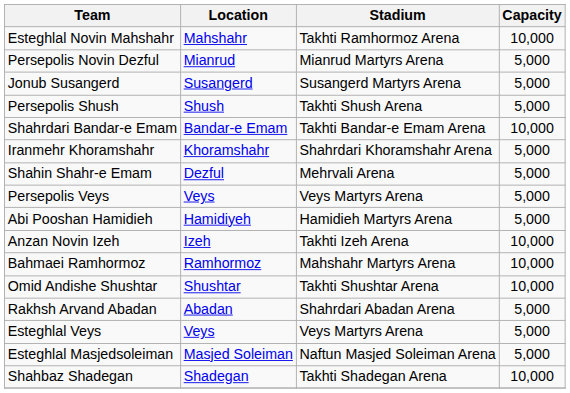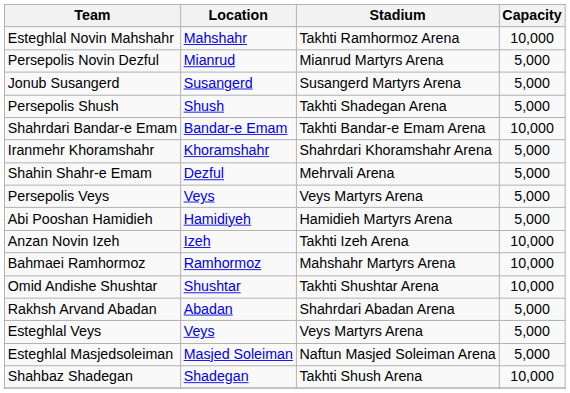 <table class="wikitable sortable">
 <tr>
 <th>Team</th>
 <th>Location</th>
 <th>Stadium</th>
 <th>Capacity</th>
 </tr>
 <tr>
 <td>Esteghlal Novin Mahshahr</td>
 <td><a href='#'>Mahshahr</a></td>
 <td>Takhti Ramhormoz Arena</td>
 <td style="text-align:center">10,000</td>
 </tr>
 <tr>
 <td>Persepolis Novin Dezful</td>
 <td><a href='#'>Mianrud</a></td>
 <td>Mianrud Martyrs Arena</td>
 <td style="text-align:center">5,000</td>
 </tr>
 <tr>
 <td>Jonub Susangerd</td>
 <td><a href='#'>Susangerd</a></td>
 <td>Susangerd Martyrs Arena</td>
 <td style="text-align:center">5,000</td>
 </tr>
 <tr>
 <td>Persepolis Shush</td>
 <td><a href='#'>Shush</a></td>
-<td>Takhti Shush Arena</td>
+<td>Takhti Shadegan Arena</td>
 <td style="text-align:center">5,000</td>
 </tr>
 <tr>
 <td>Shahrdari Bandar-e Emam</td>
 <td><a href='#'>Bandar-e Emam</a></td>
 <td>Takhti Bandar-e Emam Arena</td>
 <td style="text-align:center">10,000</td>
 </tr>
 <tr>
 <td>Iranmehr Khoramshahr</td>
 <td><a href='#'>Khoramshahr</a></td>
 <td>Shahrdari Khoramshahr Arena</td>
 <td style="text-align:center">5,000</td>
 </tr>
 <tr>
 <td>Shahin Shahr-e Emam</td>
 <td><a href='#'>Dezful</a></td>
 <td>Mehrvali Arena</td>
 <td style="text-align:center">5,000</td>
 </tr>
 <tr>
 <td>Persepolis Veys</td>
 <td><a href='#'>Veys</a></td>
 <td>Veys Martyrs Arena</td>
 <td style="text-align:center">5,000</td>
 </tr>
 <tr>
 <td>Abi Pooshan Hamidieh</td>
 <td><a href='#'>Hamidiyeh</a></td>
 <td>Hamidieh Martyrs Arena</td>
 <td style="text-align:center">5,000</td>
 </tr>
 <tr>
 <td>Anzan Novin Izeh</td>
 <td><a href='#'>Izeh</a></td>
 <td>Takhti Izeh Arena</td>
 <td style="text-align:center">10,000</td>
 </tr>
 <tr>
 <td>Bahmaei Ramhormoz</td>
 <td><a href='#'>Ramhormoz</a></td>
 <td>Mahshahr Martyrs Arena</td>
 <td style="text-align:center">10,000</td>
 </tr>
 <tr>
 <td>Omid Andishe Shushtar</td>
 <td><a href='#'>Shushtar</a></td>
 <td>Takhti Shushtar Arena</td>
 <td style="text-align:center">10,000</td>
 </tr>
 <tr>
 <td>Rakhsh Arvand Abadan</td>
 <td><a href='#'>Abadan</a></td>
 <td>Shahrdari Abadan Arena</td>
 <td style="text-align:center">5,000</td>
 </tr>
 <tr>
 <td>Esteghlal Veys</td>
 <td><a href='#'>Veys</a></td>
 <td>Veys Martyrs Arena</td>
 <td style="text-align:center">5,000</td>
 </tr>
 <tr>
 <td>Esteghlal Masjedsoleiman</td>
 <td><a href='#'>Masjed Soleiman</a></td>
 <td>Naftun Masjed Soleiman Arena</td>
 <td style="text-align:center">5,000</td>
 </tr>
 <tr>
 <td>Shahbaz Shadegan</td>
 <td><a href='#'>Shadegan</a></td>
-<td>Takhti Shadegan Arena</td>
+<td>Takhti Shush Arena</td>
 <td style="text-align:center">10,000</td>
 </tr>
 <tr>
 </tr>
 </table>
